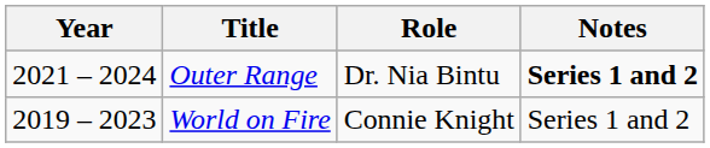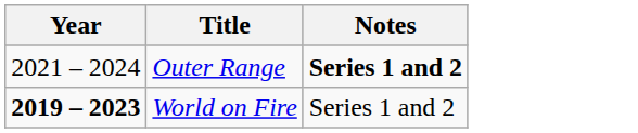 <table class="wikitable">
 <tr>
 <th>Year</th>
 <th>Title</th>
-<th>Role</th>
 <th>Notes</th>
 </tr>
 <tr>
 <td>2021 – 2024</td>
 <td><em><a href='#'>Outer Range</a></em></td>
-<td>Dr. Nia Bintu</td>
 <td><strong>Series 1 and 2</strong></td>
 </tr>
 <tr>
-<td>2019 – 2023</td>
+<td><strong>2019 – 2023</strong></td>
 <td><em><a href='#'>World on Fire</a></em></td>
-<td>Connie Knight</td>
 <td>Series 1 and 2</td>
 </tr>
 </table>
